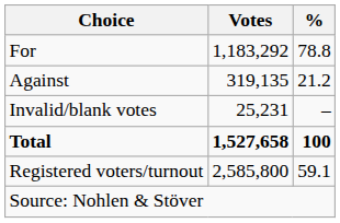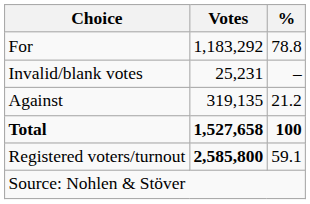 <table class=wikitable style=text-align:right>
 <tr>
 <th>Choice</th>
 <th>Votes</th>
 <th>%</th>
 </tr>
 <tr>
 <td align=left>For</td>
 <td>1,183,292</td>
 <td>78.8</td>
 </tr>
 <tr>
+<td align=left>Invalid/blank votes</td>
+<td>25,231</td>
+<td>–</td>
+</tr>
+<tr>
 <td align=left>Against</td>
 <td>319,135</td>
 <td>21.2</td>
-</tr>
-<tr>
-<td align=left>Invalid/blank votes</td>
-<td>25,231</td>
-<td>–</td>
 </tr>
 <tr>
 <td align=left><strong>Total</strong></td>
 <td><strong>1,527,658</strong></td>
 <td><strong>100</strong></td>
 </tr>
 <tr>
 <td align=left>Registered voters/turnout</td>
-<td>2,585,800</td>
+<td><strong>2,585,800</strong></td>
 <td>59.1</td>
 </tr>
 <tr>
 <td align=left colspan=3>Source: Nohlen & Stöver</td>
 </tr>
 </table>
